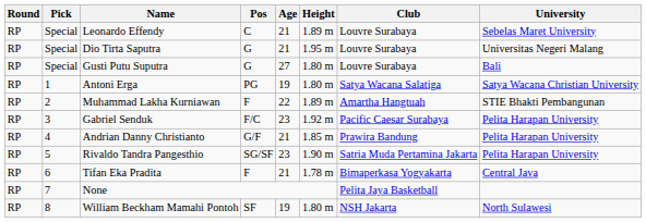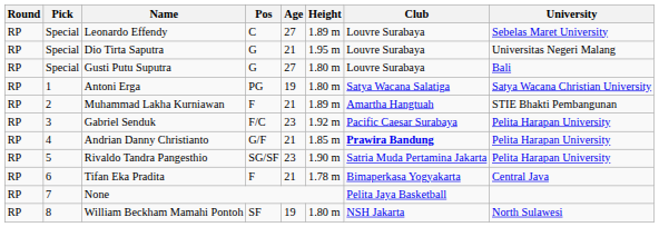 <table class="wikitable sortable">
 <tr>
 <th>Round</th>
 <th>Pick</th>
 <th>Name</th>
 <th>Pos</th>
 <th>Age</th>
 <th>Height</th>
 <th>Club</th>
 <th>University</th>
 </tr>
 <tr>
 <td>RP</td>
 <td>Special</td>
 <td>Leonardo Effendy</td>
 <td>C</td>
-<td>21</td>
+<td>27</td>
 <td>1.89 m</td>
 <td>Louvre Surabaya</td>
 <td><a href='#'>Sebelas Maret University</a></td>
 </tr>
 <tr>
 <td>RP</td>
 <td>Special</td>
 <td>Dio Tirta Saputra</td>
 <td>G</td>
 <td>21</td>
 <td>1.95 m</td>
 <td>Louvre Surabaya</td>
 <td>Universitas Negeri Malang</td>
 </tr>
 <tr>
 <td>RP</td>
 <td>Special</td>
 <td>Gusti Putu Suputra</td>
 <td>G</td>
 <td>27</td>
 <td>1.80 m</td>
 <td>Louvre Surabaya</td>
 <td><a href='#'>Bali</a></td>
 </tr>
 <tr>
 <td>RP</td>
 <td>1</td>
 <td>Antoni Erga</td>
 <td>PG</td>
 <td>19</td>
 <td>1.80 m</td>
 <td><a href='#'>Satya Wacana Salatiga</a></td>
 <td><a href='#'>Satya Wacana Christian University</a></td>
 </tr>
 <tr>
 <td>RP</td>
 <td>2</td>
 <td>Muhammad Lakha Kurniawan</td>
 <td>F</td>
-<td>22</td>
+<td>21</td>
 <td>1.89 m</td>
 <td><a href='#'>Amartha Hangtuah</a></td>
 <td>STIE Bhakti Pembangunan</td>
 </tr>
 <tr>
 <td>RP</td>
 <td>3</td>
 <td>Gabriel Senduk</td>
 <td>F/C</td>
 <td>23</td>
 <td>1.92 m</td>
 <td><a href='#'>Pacific Caesar Surabaya</a></td>
 <td><a href='#'>Pelita Harapan University</a></td>
 </tr>
 <tr>
 <td>RP</td>
 <td>4</td>
 <td>Andrian Danny Christianto</td>
 <td>G/F</td>
 <td>21</td>
 <td>1.85 m</td>
-<td><a href='#'>Prawira Bandung</a></td>
+<td><strong><a href='#'>Prawira Bandung</a></strong></td>
 <td><a href='#'>Pelita Harapan University</a></td>
 </tr>
 <tr>
 <td>RP</td>
 <td>5</td>
 <td>Rivaldo Tandra Pangesthio</td>
 <td>SG/SF</td>
 <td>23</td>
 <td>1.90 m</td>
 <td><a href='#'>Satria Muda Pertamina Jakarta</a></td>
 <td><a href='#'>Pelita Harapan University</a></td>
 </tr>
 <tr>
 <td>RP</td>
 <td>6</td>
 <td>Tifan Eka Pradita</td>
 <td>F</td>
 <td>21</td>
 <td>1.78 m</td>
 <td><a href='#'>Bimaperkasa Yogyakarta</a></td>
 <td><a href='#'>Central Java</a></td>
 </tr>
 <tr>
 <td>RP</td>
 <td>7</td>
 <td colspan="4">None</td>
 <td><a href='#'>Pelita Jaya Basketball</a></td>
 <td></td>
 </tr>
 <tr>
 <td>RP</td>
 <td>8</td>
 <td>William Beckham Mamahi Pontoh</td>
 <td>SF</td>
 <td>19</td>
 <td>1.80 m</td>
 <td><a href='#'>NSH Jakarta</a></td>
 <td><a href='#'>North Sulawesi</a></td>
 </tr>
 </table>
